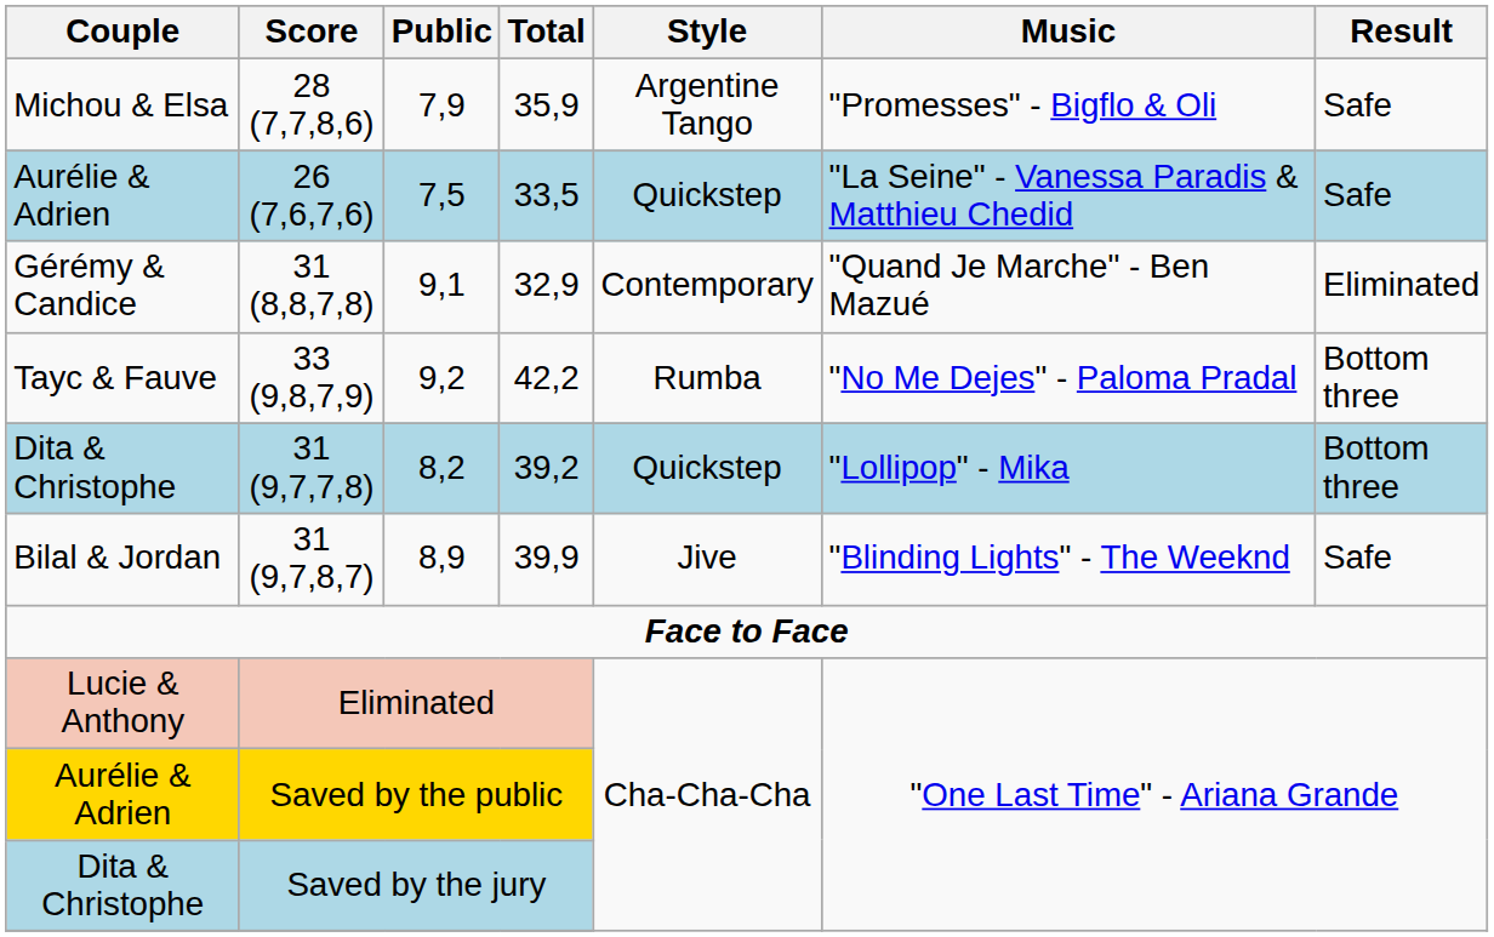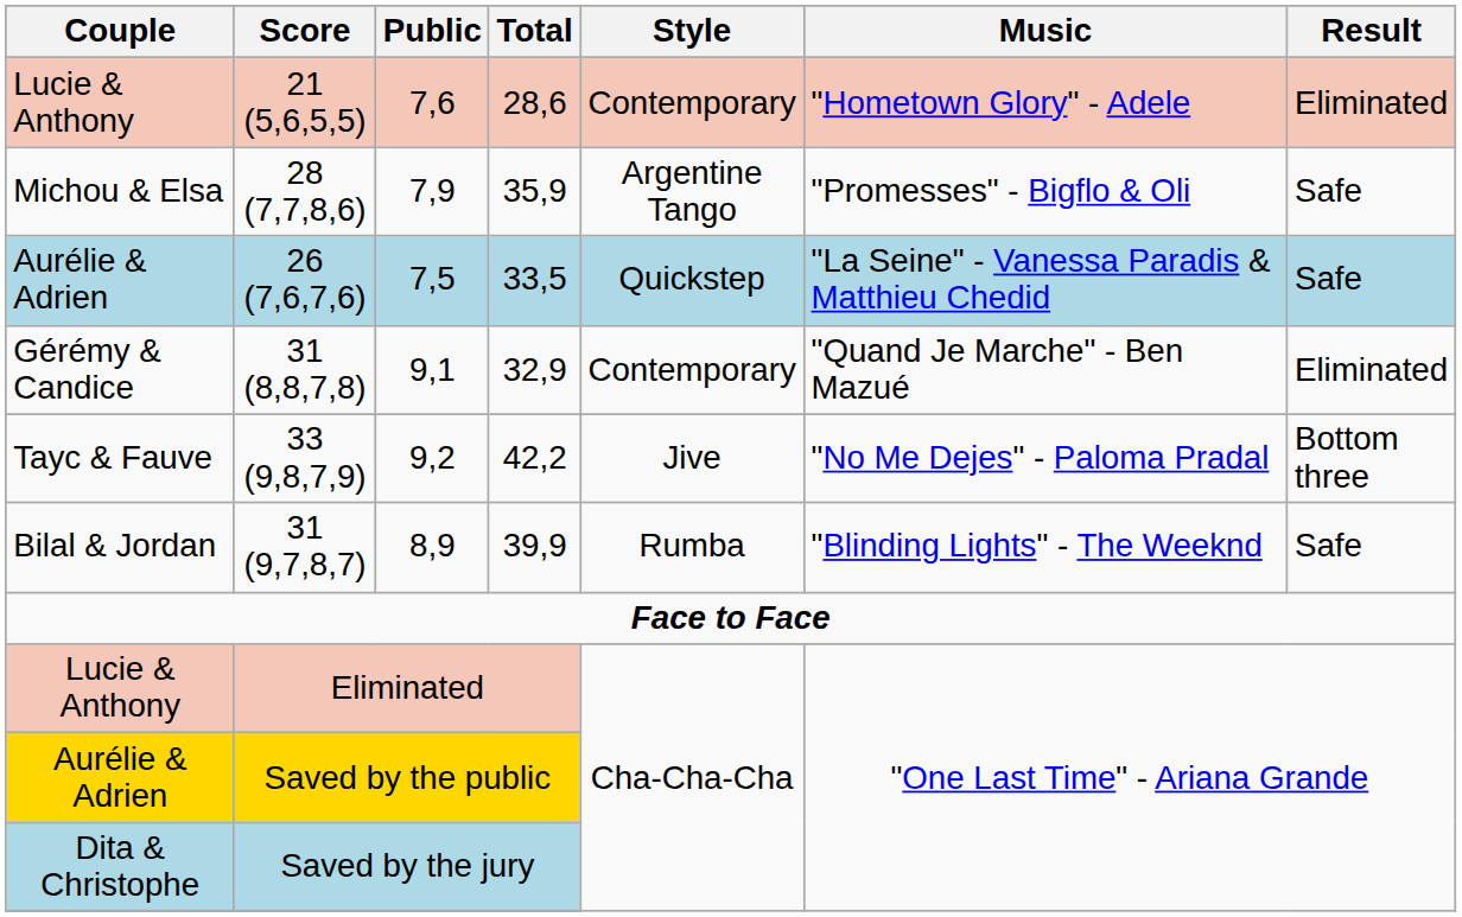 <table class="wikitable" style="width:80%; text-align:center;">
 <tr>
 <th style="width:20%;">Couple</th>
 <th style="width:10%;">Score</th>
 <th>Public</th>
 <th>Total</th>
 <th style="width:15%;">Style</th>
 <th style="width:60%;">Music</th>
 <th style="width:60%;">Result</th>
+</tr>
+<tr style="background:#f4c7b8;">
+<td style="text-align:left;">Lucie & Anthony</td>
+<td>21 (5,6,5,5)</td>
+<td>7,6</td>
+<td>28,6</td>
+<td>Contemporary</td>
+<td style="text-align:left;">"<a href='#'>Hometown Glory</a>" - <a href='#'>Adele</a></td>
+<td style="text-align:left;">Eliminated</td>
 </tr>
 <tr>
 <td style="text-align:left;">Michou & Elsa</td>
 <td>28 (7,7,8,6)</td>
 <td>7,9</td>
 <td>35,9</td>
 <td>Argentine Tango</td>
 <td style="text-align:left;">"Promesses" - <a href='#'>Bigflo & Oli</a></td>
 <td style="text-align:left;">Safe</td>
 </tr>
 <tr style="background:lightblue;">
 <td style="text-align:left;">Aurélie & Adrien</td>
 <td>26 (7,6,7,6)</td>
 <td>7,5</td>
 <td>33,5</td>
 <td>Quickstep</td>
 <td style="text-align:left;">"La Seine" - <a href='#'>Vanessa Paradis</a> & <a href='#'>Matthieu Chedid</a></td>
 <td style="text-align:left;">Safe</td>
 </tr>
 <tr>
 <td style="text-align:left;">Gérémy & Candice</td>
 <td>31 (8,8,7,8)</td>
 <td>9,1</td>
 <td>32,9</td>
 <td>Contemporary</td>
 <td style="text-align:left;">"Quand Je Marche" - Ben Mazué</td>
 <td style="text-align:left;">Eliminated</td>
 </tr>
 <tr>
 <td style="text-align:left;">Tayc & Fauve</td>
 <td>33 (9,8,7,9)</td>
 <td>9,2</td>
 <td>42,2</td>
-<td>Rumba</td>
+<td>Jive</td>
 <td style="text-align:left;">"<a href='#'>No Me Dejes</a>" - <a href='#'>Paloma Pradal</a></td>
-<td style="text-align:left;">Bottom three</td>
-</tr>
-<tr style="background:lightblue;">
-<td style="text-align:left;">Dita & Christophe</td>
-<td>31 (9,7,7,8)</td>
-<td>8,2</td>
-<td>39,2</td>
-<td>Quickstep</td>
-<td style="text-align:left;">"<a href='#'>Lollipop</a>" - <a href='#'>Mika</a></td>
 <td style="text-align:left;">Bottom three</td>
 </tr>
 <tr>
 <td style="text-align:left;">Bilal & Jordan</td>
 <td>31 (9,7,8,7)</td>
 <td>8,9</td>
 <td>39,9</td>
-<td>Jive</td>
+<td>Rumba</td>
 <td style="text-align:left;">"<a href='#'>Blinding Lights</a>" - <a href='#'>The Weeknd</a></td>
 <td style="text-align:left;">Safe</td>
 </tr>
 <tr>
 <td colspan="7" style="text-align:center;"><strong><em>Face to Face</em></strong></td>
 </tr>
 <tr>
 <td bgcolor="#f4c7b8">Lucie & Anthony</td>
 <td colspan="3" bgcolor="#f4c7b8">Eliminated</td>
 <td rowspan=5>Cha-Cha-Cha</td>
 <td rowspan=5 colspan=2>"<a href='#'>One Last Time</a>" - <a href='#'>Ariana Grande</a></td>
 </tr>
 <tr>
 <td bgcolor="gold">Aurélie & Adrien</td>
 <td colspan="3" bgcolor="gold">Saved by the public</td>
 </tr>
 <tr style="background:lightblue;">
 <td>Dita & Christophe</td>
 <td colspan="3">Saved by the jury</td>
 </tr>
 <tr>
 </tr>
 </table>
